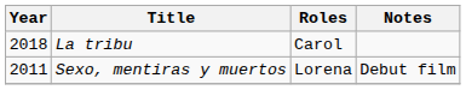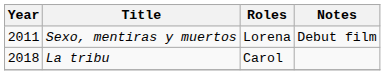 <table class="wikitable sortable">
 <tr>
 <th>Year</th>
 <th>Title</th>
 <th>Roles</th>
 <th>Notes</th>
 </tr>
 <tr>
+<td>2011</td>
+<td><em>Sexo, mentiras y muertos</em></td>
+<td>Lorena</td>
+<td>Debut film</td>
+</tr>
+<tr>
 <td>2018</td>
 <td><em>La tribu</em></td>
 <td>Carol</td>
 <td></td>
 </tr>
 <tr>
-<td>2011</td>
-<td><em>Sexo, mentiras y muertos</em></td>
-<td>Lorena</td>
-<td>Debut film</td>
-</tr>
-<tr>
 </tr>
 </table>
